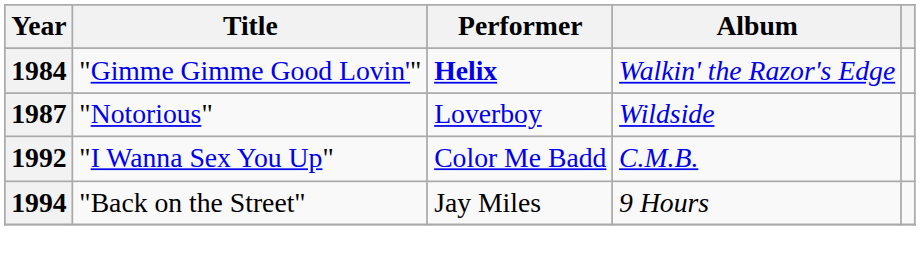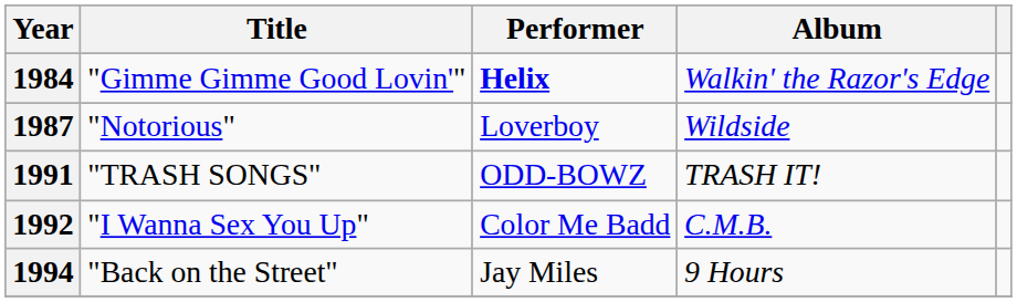 <table class="wikitable plainrowheaders sortable" style="margin-right: 0;">
 <tr>
 <th scope="col">Year</th>
 <th scope="col">Title</th>
 <th scope="col">Performer</th>
 <th scope="col">Album</th>
 <th scope="col" class="unsortable"></th>
 </tr>
 <tr>
 <th scope="row">1984</th>
 <td>"<a href='#'>Gimme Gimme Good Lovin'</a>"</td>
 <td><strong><a href='#'>Helix</a></strong></td>
 <td><em><a href='#'>Walkin' the Razor's Edge</a></em></td>
 <td style="text-align:center;"></td>
 </tr>
 <tr>
 <th scope="row">1987</th>
 <td>"<a href='#'>Notorious</a>"</td>
 <td><a href='#'>Loverboy</a></td>
 <td><em><a href='#'>Wildside</a></em></td>
 <td style="text-align:center;"></td>
 </tr>
 <tr>
+<th scope="row">1991</th>
+<td>"TRASH SONGS"</td>
+<td><a href='#'>ODD-BOWZ</a></td>
+<td><em>TRASH IT!</em></td>
+<td style="text-align:center;"></td>
+</tr>
+<tr>
 <th scope="row">1992</th>
 <td>"<a href='#'>I Wanna Sex You Up</a>"</td>
 <td><a href='#'>Color Me Badd</a></td>
 <td><em><a href='#'>C.M.B.</a></em></td>
 <td style="text-align:center;"></td>
 </tr>
 <tr>
 <th scope="row">1994</th>
 <td>"Back on the Street"</td>
 <td>Jay Miles</td>
 <td><em>9 Hours</em></td>
 <td style="text-align:center;"></td>
 </tr>
 <tr>
 </tr>
 </table>
